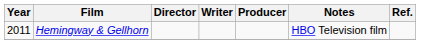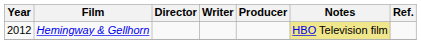 <table class="wikitable unsortable">
 <tr>
 <th>Year</th>
 <th>Film</th>
 <th>Director</th>
 <th>Writer</th>
 <th>Producer</th>
 <th>Notes</th>
 <th>Ref.</th>
 </tr>
 <tr>
-<td>2011</td>
+<td>2012</td>
 <td><em><a href='#'>Hemingway & Gellhorn</a></em></td>
 <td></td>
 <td></td>
 <td></td>
-<td><a href='#'>HBO</a> Television film</td>
+<td style="background: khaki;"><a href='#'>HBO</a> Television film</td>
 <td></td>
 </tr>
 <tr>
 </tr>
 </table>
